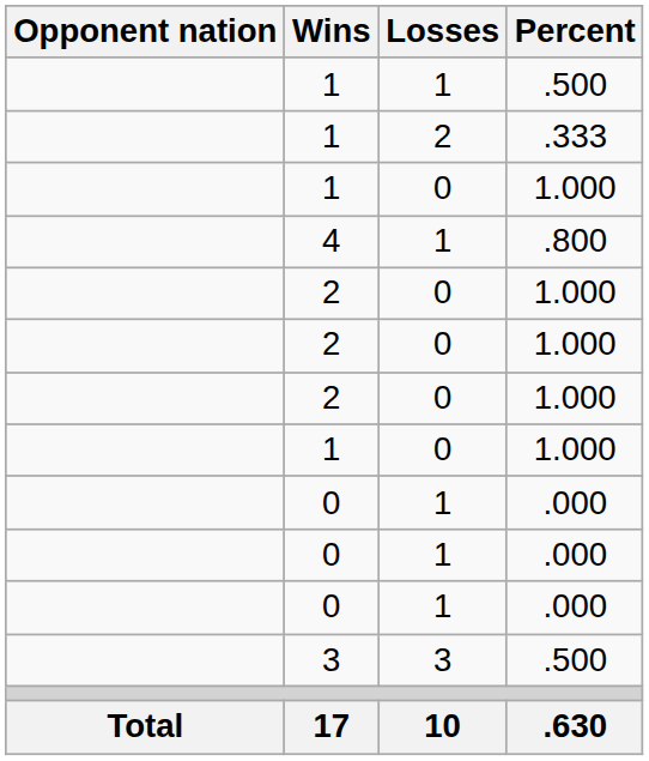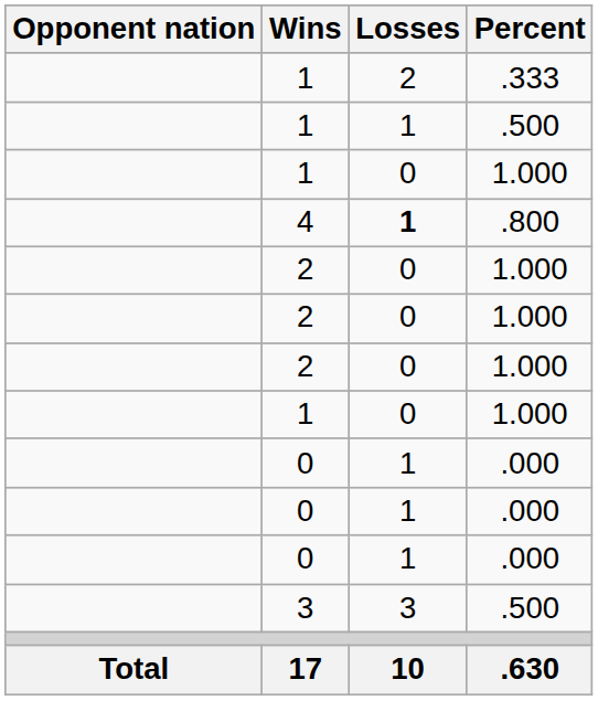 <table class=wikitable>
 <tr>
 <th>Opponent nation</th>
 <th>Wins</th>
 <th>Losses</th>
 <th>Percent</th>
 </tr>
 <tr align=center>
 <td align=left></td>
 <td>1</td>
-<td>1</td>
-<td>.500</td>
+<td>2</td>
+<td>.333</td>
 </tr>
 <tr align=center>
 <td align=left></td>
 <td>1</td>
-<td>2</td>
-<td>.333</td>
+<td>1</td>
+<td>.500</td>
 </tr>
 <tr align=center>
 <td align=left></td>
 <td>1</td>
 <td>0</td>
 <td>1.000</td>
 </tr>
 <tr align=center>
 <td align=left></td>
 <td>4</td>
-<td>1</td>
+<td><strong>1</strong></td>
 <td>.800</td>
 </tr>
 <tr align=center>
 <td align=left></td>
 <td>2</td>
 <td>0</td>
 <td>1.000</td>
 </tr>
 <tr align=center>
 <td align=left></td>
 <td>2</td>
 <td>0</td>
 <td>1.000</td>
 </tr>
 <tr align=center>
 <td align=left></td>
 <td>2</td>
 <td>0</td>
 <td>1.000</td>
 </tr>
 <tr align=center>
 <td align=left></td>
 <td>1</td>
 <td>0</td>
 <td>1.000</td>
 </tr>
 <tr align=center>
 <td align=left></td>
 <td>0</td>
 <td>1</td>
 <td>.000</td>
 </tr>
 <tr align=center>
 <td align=left></td>
 <td>0</td>
 <td>1</td>
 <td>.000</td>
 </tr>
 <tr align=center>
 <td align=left></td>
 <td>0</td>
 <td>1</td>
 <td>.000</td>
 </tr>
 <tr align=center>
 <td align=left></td>
 <td>3</td>
 <td>3</td>
 <td>.500</td>
 </tr>
 <tr>
 <td colspan=4 bgcolor=lightgray></td>
 </tr>
 <tr>
 <th>Total</th>
 <th>17</th>
 <th>10</th>
 <th>.630</th>
 </tr>
 </table>
